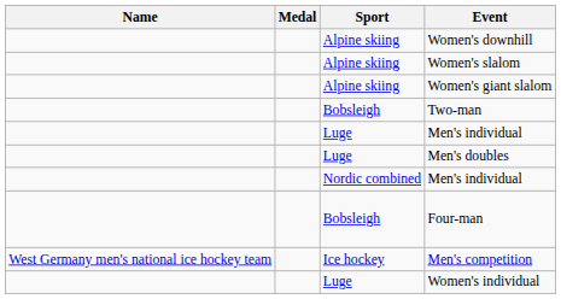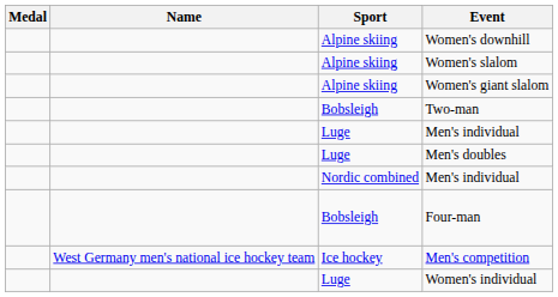 <table class="wikitable sortable" style="font-size:90%">
 <tr>
+<th>Medal</th>
 <th>Name</th>
-<th>Medal</th>
 <th>Sport</th>
 <th>Event</th>
 </tr>
 <tr>
 <td></td>
 <td></td>
 <td><a href='#'>Alpine skiing</a></td>
 <td>Women's downhill</td>
 </tr>
 <tr>
 <td></td>
 <td></td>
 <td><a href='#'>Alpine skiing</a></td>
 <td>Women's slalom</td>
 </tr>
 <tr>
 <td></td>
 <td></td>
 <td><a href='#'>Alpine skiing</a></td>
 <td>Women's giant slalom</td>
 </tr>
 <tr>
+<td></td>
 <td> <br> </td>
-<td></td>
 <td><a href='#'>Bobsleigh</a></td>
 <td>Two-man</td>
 </tr>
 <tr>
 <td></td>
 <td></td>
 <td><a href='#'>Luge</a></td>
 <td>Men's individual</td>
 </tr>
 <tr>
+<td></td>
 <td> <br> </td>
-<td></td>
 <td><a href='#'>Luge</a></td>
 <td>Men's doubles</td>
 </tr>
 <tr>
 <td></td>
 <td></td>
 <td><a href='#'>Nordic combined</a></td>
 <td>Men's individual</td>
 </tr>
 <tr>
+<td></td>
 <td> <br>  <br>  <br> </td>
-<td></td>
 <td><a href='#'>Bobsleigh</a></td>
 <td>Four-man</td>
 </tr>
 <tr>
+<td></td>
 <td><a href='#'>West Germany men's national ice hockey team</a><br></td>
-<td></td>
 <td><a href='#'>Ice hockey</a></td>
 <td><a href='#'>Men's competition</a></td>
 </tr>
 <tr>
 <td></td>
 <td></td>
 <td><a href='#'>Luge</a></td>
 <td>Women's individual</td>
 </tr>
 </table>
